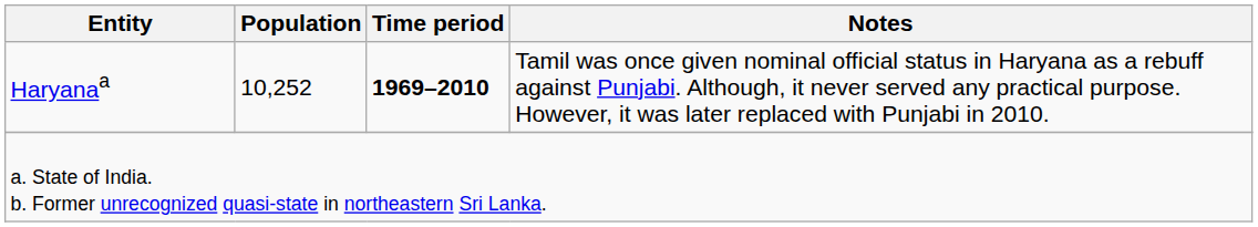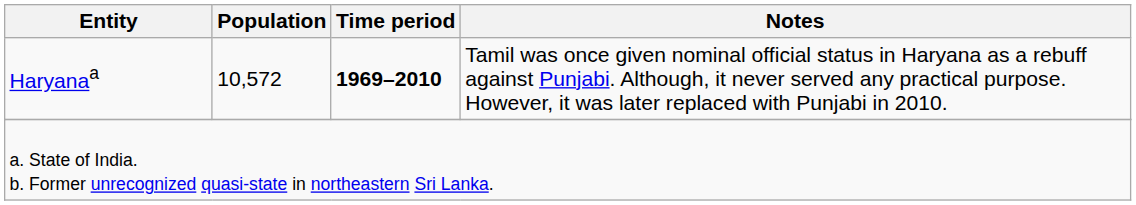 <table class="sortable wikitable">
 <tr>
 <th width=150px class="unsortable">Entity</th>
 <th>Population</th>
 <th>Time period</th>
 <th width=500px>Notes</th>
 </tr>
 <tr>
 <td> <a href='#'>Haryana</a><sup>a</sup></td>
-<td>10,252</td>
+<td>10,572</td>
 <td><strong>1969–2010</strong></td>
 <td>Tamil was once given nominal official status in Haryana as a rebuff against <a href='#'>Punjabi</a>. Although, it never served any practical purpose. However, it was later replaced with Punjabi in 2010.</td>
 </tr>
 <tr>
 </tr>
 <tr class="sortbottom">
 <td colspan = "4"><br><small>a. State of India.<br>b. Former <a href='#'>unrecognized</a> <a href='#'>quasi-state</a> in <a href='#'>northeastern</a> <a href='#'>Sri Lanka</a>.</small></td>
 </tr>
 </table>
